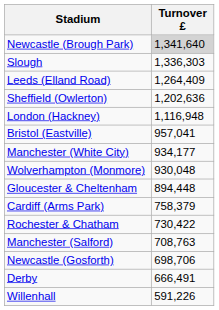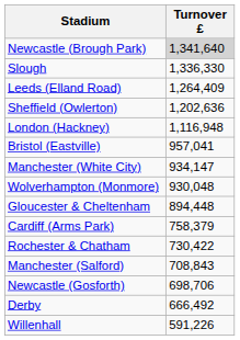 <table class="wikitable">
 <tr>
 <th width=200>Stadium</th>
 <th width=80>Turnover £</th>
 </tr>
 <tr>
 <td><a href='#'>Newcastle (Brough Park)</a></td>
 <td style="background: lightgrey;">1,341,640</td>
 </tr>
 <tr>
 <td><a href='#'>Slough</a></td>
-<td>1,336,303</td>
+<td>1,336,330</td>
 </tr>
 <tr>
 <td><a href='#'>Leeds (Elland Road)</a></td>
 <td>1,264,409</td>
 </tr>
 <tr>
 <td><a href='#'>Sheffield (Owlerton)</a></td>
 <td>1,202,636</td>
 </tr>
 <tr>
 <td><a href='#'>London (Hackney)</a></td>
 <td>1,116,948</td>
 </tr>
 <tr>
 <td><a href='#'>Bristol (Eastville)</a></td>
 <td>957,041</td>
 </tr>
 <tr>
 <td><a href='#'>Manchester (White City)</a></td>
-<td>934,177</td>
+<td>934,147</td>
 </tr>
 <tr>
 <td><a href='#'>Wolverhampton (Monmore)</a></td>
 <td>930,048</td>
 </tr>
 <tr>
 <td><a href='#'>Gloucester & Cheltenham</a></td>
 <td>894,448</td>
 </tr>
 <tr>
 <td><a href='#'>Cardiff (Arms Park)</a></td>
 <td>758,379</td>
 </tr>
 <tr>
 <td><a href='#'>Rochester & Chatham</a></td>
 <td>730,422</td>
 </tr>
 <tr>
 <td><a href='#'>Manchester (Salford)</a></td>
-<td>708,763</td>
+<td>708,843</td>
 </tr>
 <tr>
 <td><a href='#'>Newcastle (Gosforth)</a></td>
 <td>698,706</td>
 </tr>
 <tr>
 <td><a href='#'>Derby</a></td>
-<td>666,491</td>
+<td>666,492</td>
 </tr>
 <tr>
 <td><a href='#'>Willenhall</a></td>
 <td>591,226</td>
 </tr>
 </table>
